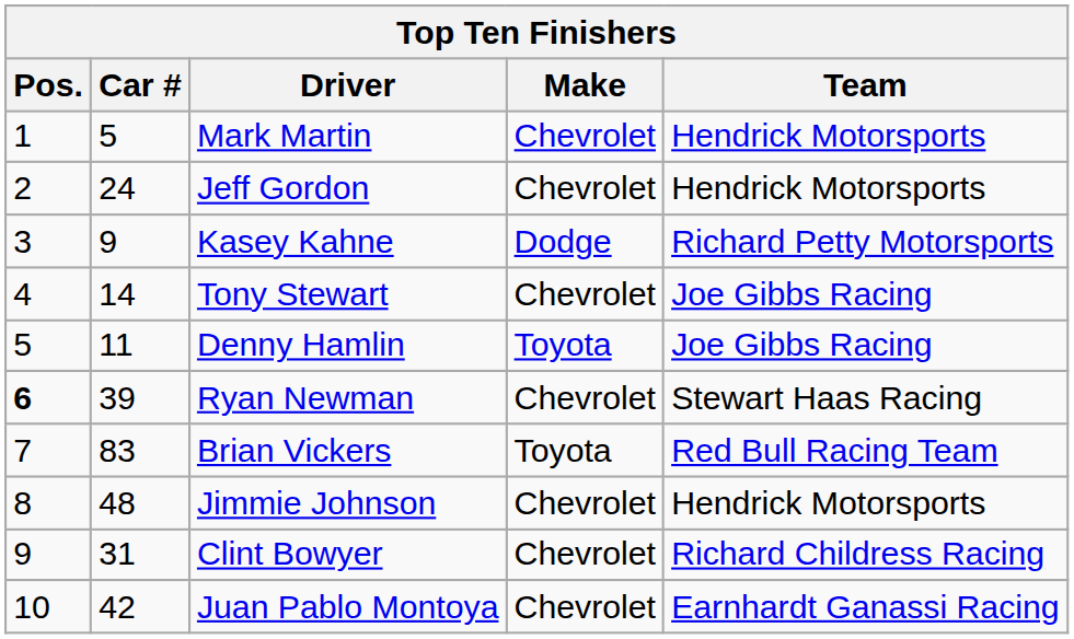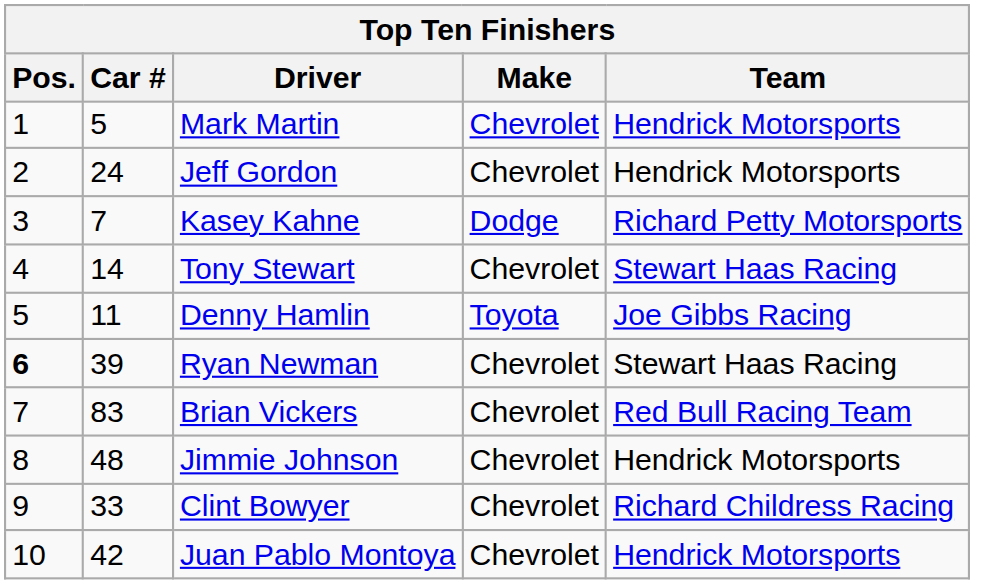 <table class="wikitable" style="font-size: 90%;">
 <tr>
 <th colspan=9>Top Ten Finishers</th>
 </tr>
 <tr>
 <th>Pos.</th>
 <th>Car #</th>
 <th>Driver</th>
 <th>Make</th>
 <th>Team</th>
 </tr>
 <tr>
 <td>1</td>
 <td>5</td>
 <td><a href='#'>Mark Martin</a></td>
 <td><a href='#'>Chevrolet</a></td>
 <td><a href='#'>Hendrick Motorsports</a></td>
 </tr>
 <tr>
 <td>2</td>
 <td>24</td>
 <td><a href='#'>Jeff Gordon</a></td>
 <td>Chevrolet</td>
 <td>Hendrick Motorsports</td>
 </tr>
 <tr>
 <td>3</td>
-<td>9</td>
+<td>7</td>
 <td><a href='#'>Kasey Kahne</a></td>
 <td><a href='#'>Dodge</a></td>
 <td><a href='#'>Richard Petty Motorsports</a></td>
 </tr>
 <tr>
 <td>4</td>
 <td>14</td>
 <td><a href='#'>Tony Stewart</a></td>
 <td>Chevrolet</td>
-<td><a href='#'>Joe Gibbs Racing</a></td>
+<td><a href='#'>Stewart Haas Racing</a></td>
 </tr>
 <tr>
 <td>5</td>
 <td>11</td>
 <td><a href='#'>Denny Hamlin</a></td>
 <td><a href='#'>Toyota</a></td>
 <td><a href='#'>Joe Gibbs Racing</a></td>
 </tr>
 <tr>
 <td><strong>6</strong></td>
 <td>39</td>
 <td><a href='#'>Ryan Newman</a></td>
 <td>Chevrolet</td>
 <td>Stewart Haas Racing</td>
 </tr>
 <tr>
 <td>7</td>
 <td>83</td>
 <td><a href='#'>Brian Vickers</a></td>
-<td>Toyota</td>
+<td>Chevrolet</td>
 <td><a href='#'>Red Bull Racing Team</a></td>
 </tr>
 <tr>
 <td>8</td>
 <td>48</td>
 <td><a href='#'>Jimmie Johnson</a></td>
 <td>Chevrolet</td>
 <td>Hendrick Motorsports</td>
 </tr>
 <tr>
 <td>9</td>
-<td>31</td>
+<td>33</td>
 <td><a href='#'>Clint Bowyer</a></td>
 <td>Chevrolet</td>
 <td><a href='#'>Richard Childress Racing</a></td>
 </tr>
 <tr>
 <td>10</td>
 <td>42</td>
 <td><a href='#'>Juan Pablo Montoya</a></td>
 <td>Chevrolet</td>
-<td><a href='#'>Earnhardt Ganassi Racing</a></td>
+<td><a href='#'>Hendrick Motorsports</a></td>
 </tr>
 </table>
